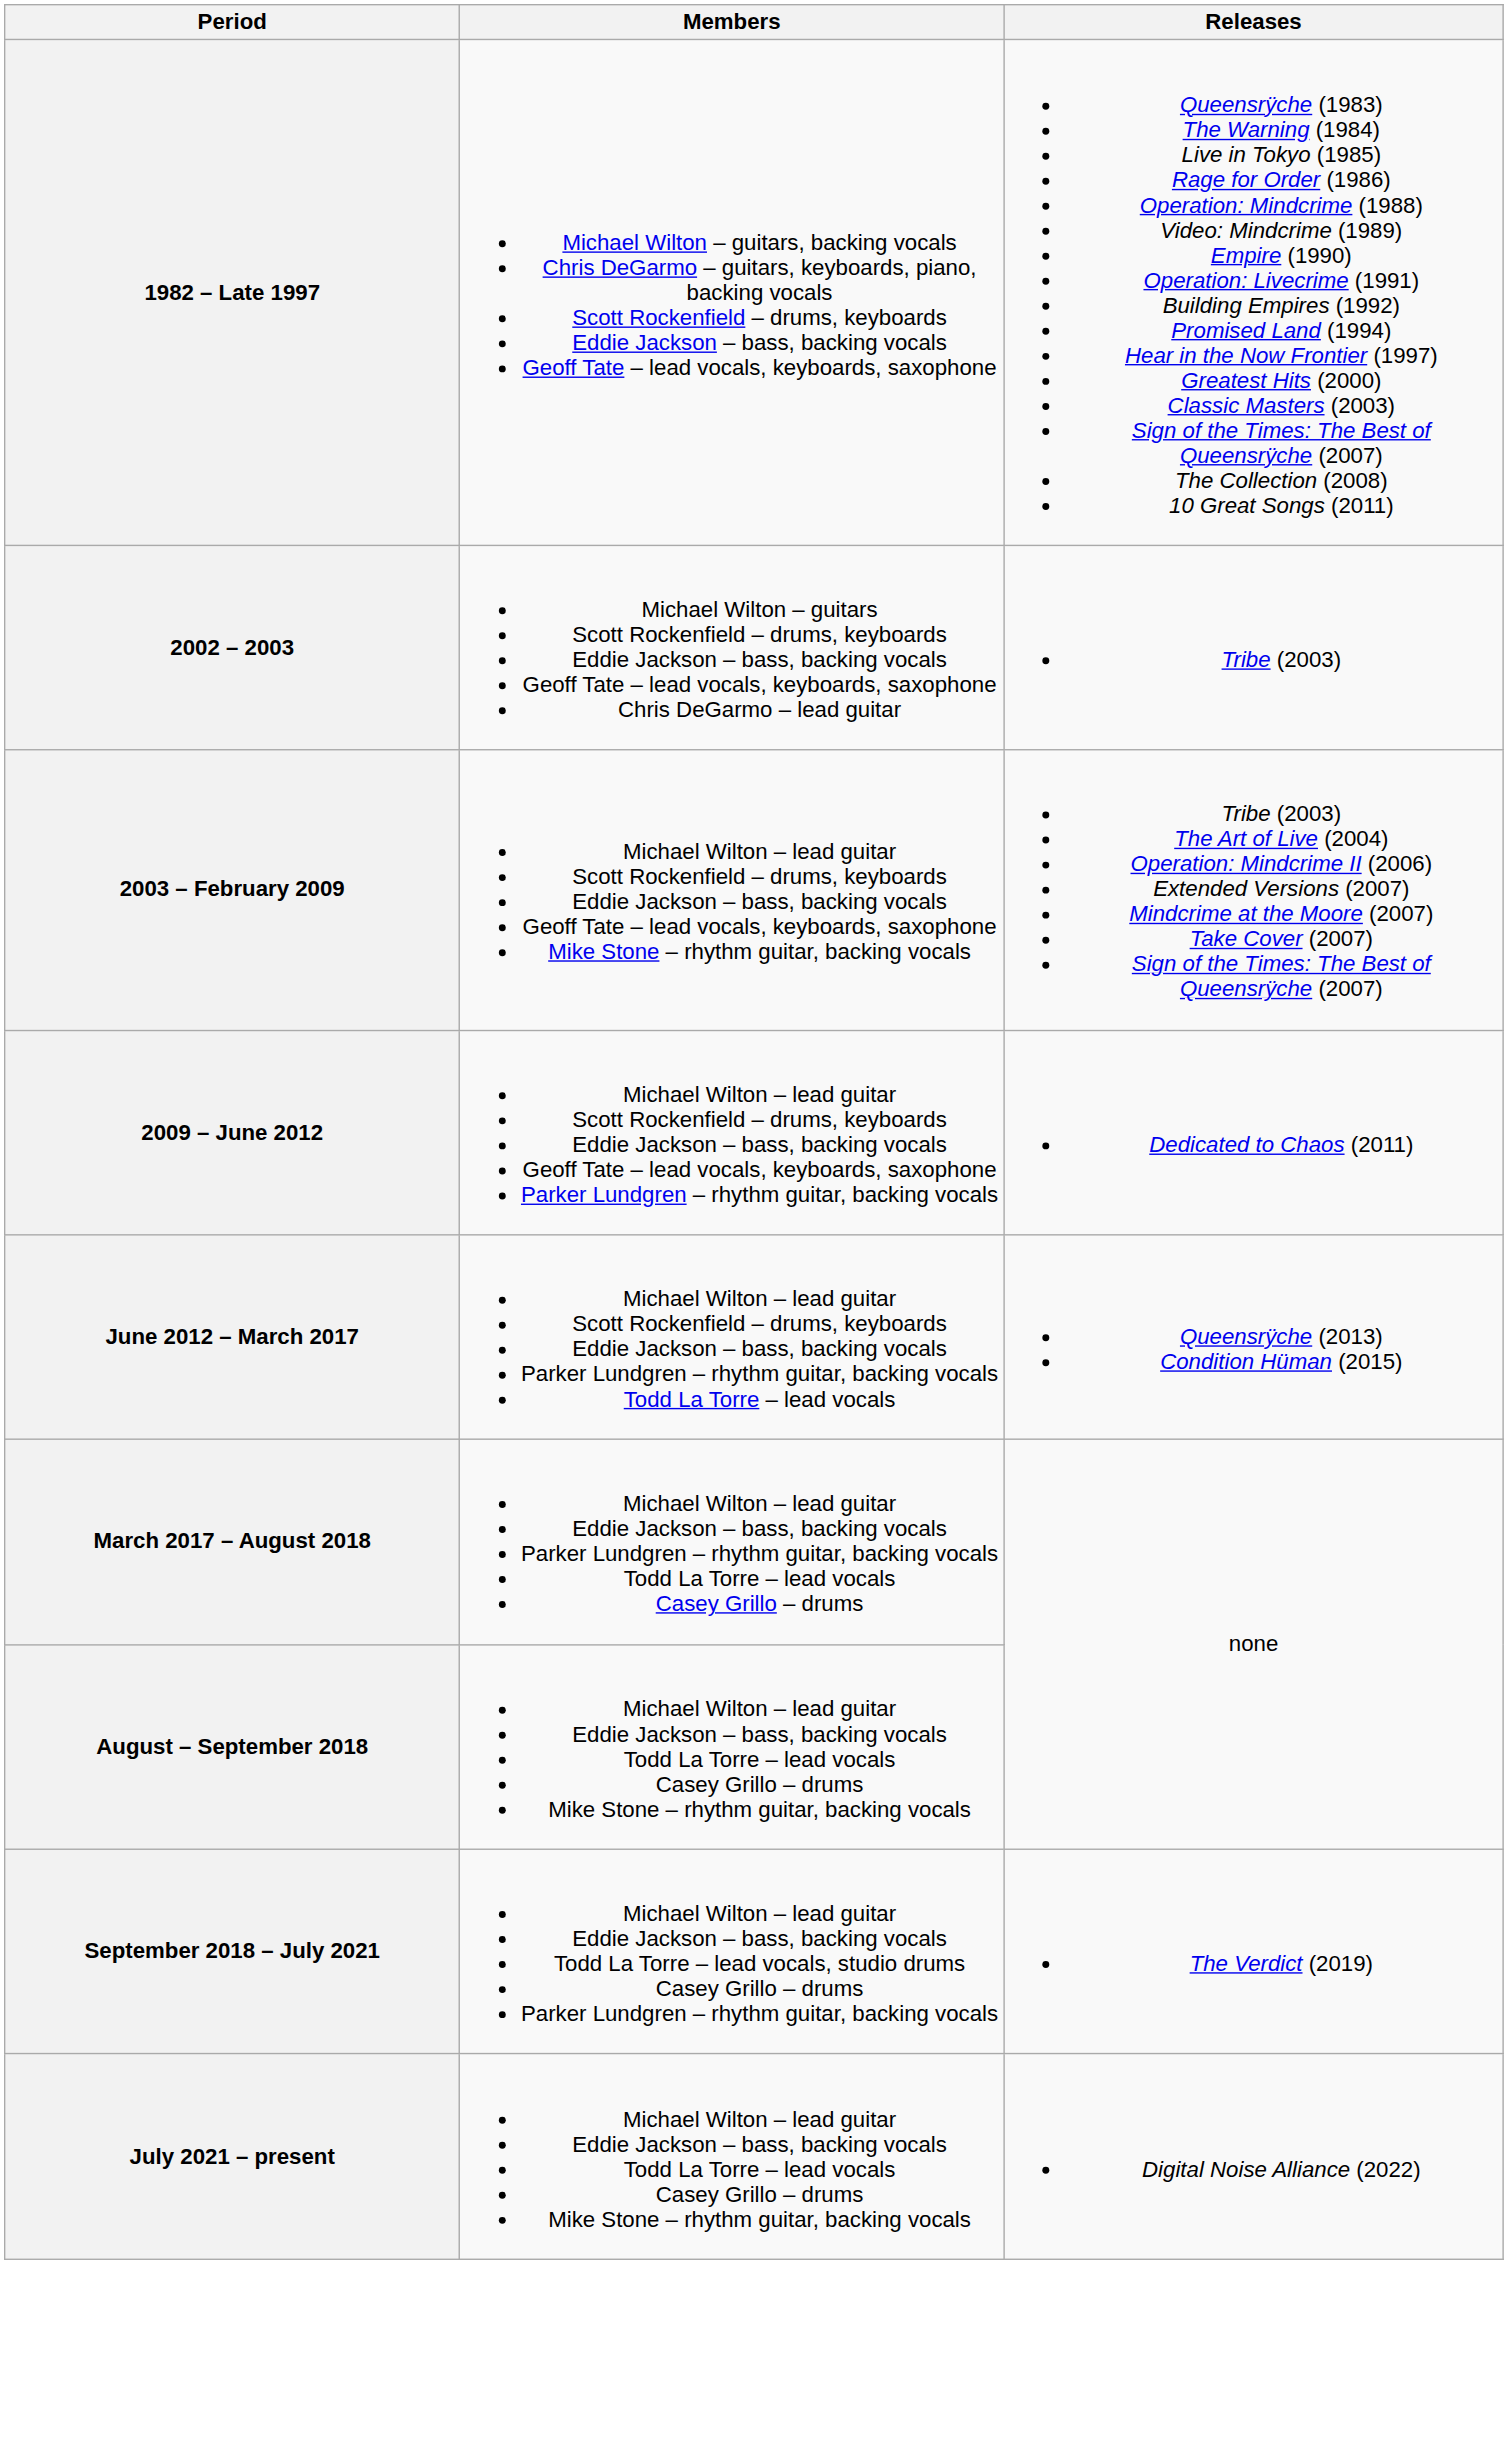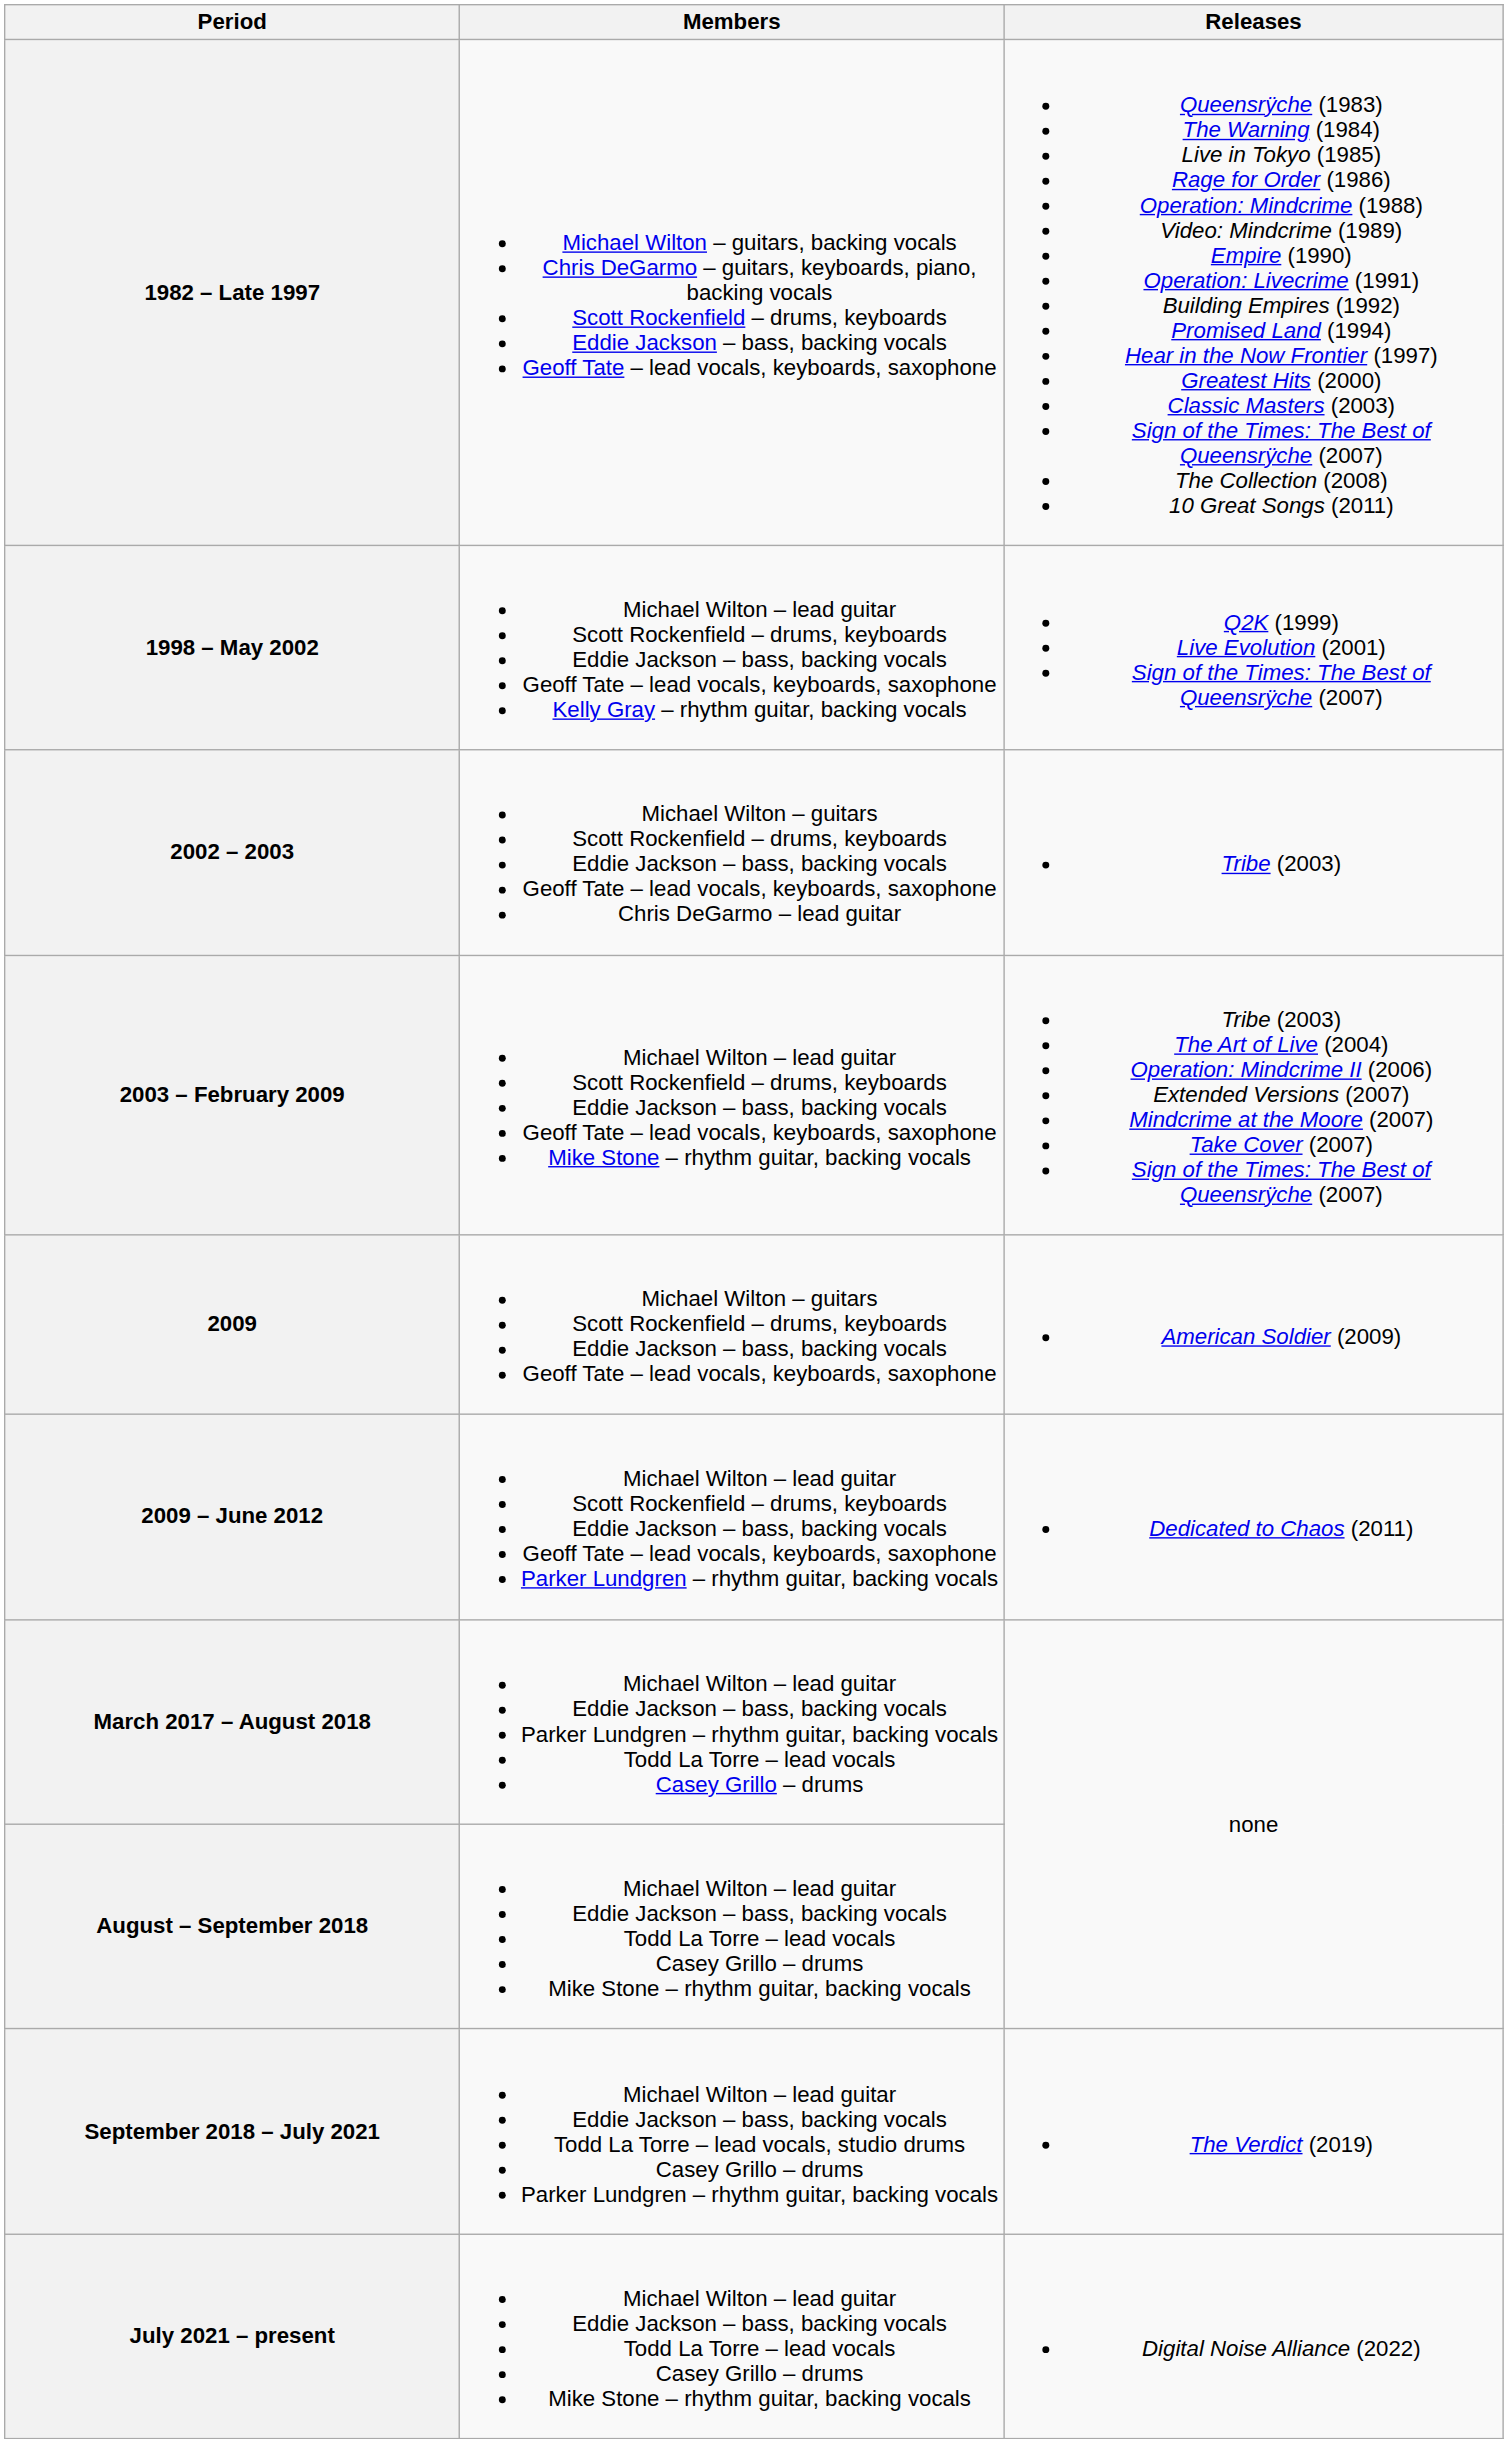 <table class="wikitable plainrowheaders" style="text-align:center;">
 <tr>
 <th scope="col" style="width:20em;">Period</th>
 <th scope="col" style="width:24em;">Members</th>
 <th scope="col" style="width:22em;">Releases</th>
 </tr>
 <tr>
 <th>1982 – Late 1997</th>
 <td><br><ul><li><a href='#'>Michael Wilton</a> – guitars, backing vocals</li><li><a href='#'>Chris DeGarmo</a> – guitars, keyboards, piano, backing vocals</li><li><a href='#'>Scott Rockenfield</a> – drums, keyboards</li><li><a href='#'>Eddie Jackson</a> – bass, backing vocals</li><li><a href='#'>Geoff Tate</a> – lead vocals, keyboards, saxophone</li></ul></td>
 <td><br><ul><li><em><a href='#'>Queensrÿche</a></em> (1983)</li><li><em><a href='#'>The Warning</a></em> (1984)</li><li><em>Live in Tokyo</em> (1985)</li><li><em><a href='#'>Rage for Order</a></em> (1986)</li><li><em><a href='#'>Operation: Mindcrime</a></em> (1988)</li><li><em>Video: Mindcrime</em> (1989)</li><li><em><a href='#'>Empire</a></em> (1990)</li><li><em><a href='#'>Operation: Livecrime</a></em> (1991)</li><li><em>Building Empires</em> (1992)</li><li><em><a href='#'>Promised Land</a></em> (1994)</li><li><em><a href='#'>Hear in the Now Frontier</a></em> (1997)</li><li><em><a href='#'>Greatest Hits</a></em> (2000)</li><li><em><a href='#'>Classic Masters</a></em> (2003)</li><li><em><a href='#'>Sign of the Times: The Best of Queensrÿche</a></em> (2007)</li><li><em>The Collection</em> (2008)</li><li><em>10 Great Songs</em> (2011)</li></ul></td>
 </tr>
 <tr>
+<th>1998 – May 2002</th>
+<td><br><ul><li>Michael Wilton – lead guitar</li><li>Scott Rockenfield – drums, keyboards</li><li>Eddie Jackson – bass, backing vocals</li><li>Geoff Tate – lead vocals, keyboards, saxophone</li><li><a href='#'>Kelly Gray</a> – rhythm guitar, backing vocals</li></ul></td>
+<td><br><ul><li><em><a href='#'>Q2K</a></em> (1999)</li><li><em><a href='#'>Live Evolution</a></em> (2001)</li><li><em><a href='#'>Sign of the Times: The Best of Queensrÿche</a></em> (2007)</li></ul></td>
+</tr>
+<tr>
 <th>2002 – 2003</th>
 <td><br><ul><li>Michael Wilton – guitars</li><li>Scott Rockenfield – drums, keyboards</li><li>Eddie Jackson – bass, backing vocals</li><li>Geoff Tate – lead vocals, keyboards, saxophone</li><li>Chris DeGarmo – lead guitar </li></ul></td>
 <td><br><ul><li><em><a href='#'>Tribe</a></em> (2003) </li></ul></td>
 </tr>
 <tr>
 <th>2003 – February 2009</th>
 <td><br><ul><li>Michael Wilton – lead guitar</li><li>Scott Rockenfield – drums, keyboards</li><li>Eddie Jackson – bass, backing vocals</li><li>Geoff Tate – lead vocals, keyboards, saxophone</li><li><a href='#'>Mike Stone</a> – rhythm guitar, backing vocals</li></ul></td>
 <td><br><ul><li><em>Tribe</em> (2003) </li><li><em><a href='#'>The Art of Live</a></em> (2004)</li><li><em><a href='#'>Operation: Mindcrime II</a></em> (2006)</li><li><em>Extended Versions</em> (2007)</li><li><em><a href='#'>Mindcrime at the Moore</a></em> (2007)</li><li><em><a href='#'>Take Cover</a></em> (2007)</li><li><em><a href='#'>Sign of the Times: The Best of Queensrÿche</a></em> (2007)</li></ul></td>
 </tr>
 <tr>
+<th>2009</th>
+<td><br><ul><li>Michael Wilton – guitars</li><li>Scott Rockenfield – drums, keyboards</li><li>Eddie Jackson – bass, backing vocals</li><li>Geoff Tate – lead vocals, keyboards, saxophone</li></ul></td>
+<td><br><ul><li><em><a href='#'>American Soldier</a></em> (2009)</li></ul></td>
+</tr>
+<tr>
 <th>2009 – June 2012</th>
 <td><br><ul><li>Michael Wilton – lead guitar</li><li>Scott Rockenfield – drums, keyboards</li><li>Eddie Jackson – bass, backing vocals</li><li>Geoff Tate – lead vocals, keyboards, saxophone</li><li><a href='#'>Parker Lundgren</a> – rhythm guitar, backing vocals</li></ul></td>
 <td><br><ul><li><em><a href='#'>Dedicated to Chaos</a></em> (2011)</li></ul></td>
-</tr>
-<tr>
-<th>June 2012 – March 2017</th>
-<td><br><ul><li>Michael Wilton – lead guitar</li><li>Scott Rockenfield – drums, keyboards</li><li>Eddie Jackson – bass, backing vocals</li><li>Parker Lundgren – rhythm guitar, backing vocals</li><li><a href='#'>Todd La Torre</a> – lead vocals</li></ul></td>
-<td><br><ul><li><em><a href='#'>Queensrÿche</a></em> (2013)</li><li><em><a href='#'>Condition Hüman</a></em> (2015)</li></ul></td>
 </tr>
 <tr>
 <th>March 2017 – August 2018</th>
 <td><br><ul><li>Michael Wilton – lead guitar</li><li>Eddie Jackson – bass, backing vocals</li><li>Parker Lundgren – rhythm guitar, backing vocals</li><li>Todd La Torre – lead vocals</li><li><a href='#'>Casey Grillo</a> – drums </li></ul></td>
 <td rowspan="2">none </td>
 </tr>
 <tr>
 <th>August – September 2018</th>
 <td><br><ul><li>Michael Wilton – lead guitar</li><li>Eddie Jackson – bass, backing vocals</li><li>Todd La Torre – lead vocals</li><li>Casey Grillo – drums </li><li>Mike Stone – rhythm guitar, backing vocals </li></ul></td>
 </tr>
 <tr>
 <th>September 2018 – July 2021</th>
 <td><br><ul><li>Michael Wilton – lead guitar</li><li>Eddie Jackson – bass, backing vocals</li><li>Todd La Torre – lead vocals, studio drums</li><li>Casey Grillo – drums </li><li>Parker Lundgren – rhythm guitar, backing vocals</li></ul></td>
 <td><br><ul><li><em><a href='#'>The Verdict</a></em> (2019)</li></ul></td>
 </tr>
 <tr>
 <th>July 2021 – present</th>
 <td><br><ul><li>Michael Wilton – lead guitar</li><li>Eddie Jackson – bass, backing vocals</li><li>Todd La Torre – lead vocals</li><li>Casey Grillo – drums</li><li>Mike Stone – rhythm guitar, backing vocals</li></ul></td>
 <td><br><ul><li><em>Digital Noise Alliance</em> (2022)</li></ul></td>
 </tr>
 </table>
